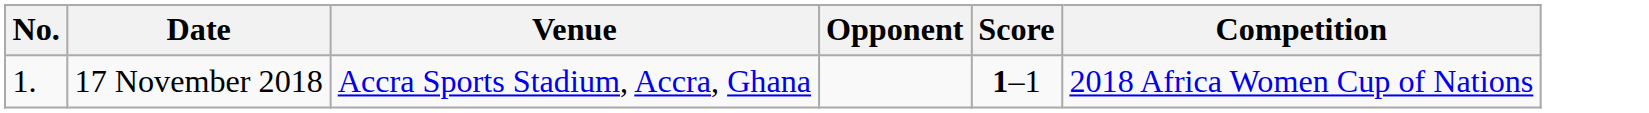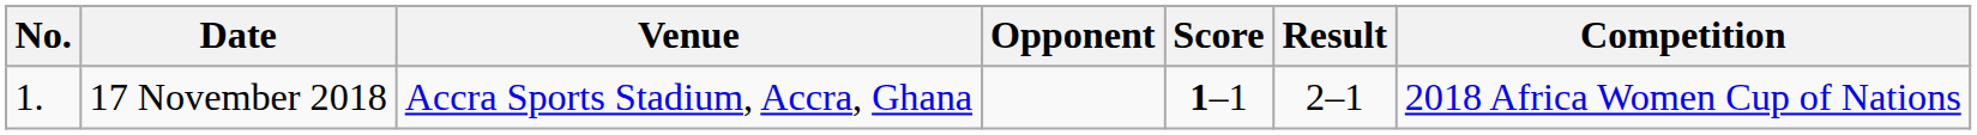 <table class="wikitable">
 <tr>
 <th>No.</th>
 <th>Date</th>
 <th>Venue</th>
 <th>Opponent</th>
 <th>Score</th>
+<th>Result</th>
 <th>Competition</th>
 </tr>
 <tr>
 <td>1.</td>
 <td>17 November 2018</td>
 <td><a href='#'>Accra Sports Stadium</a>, <a href='#'>Accra</a>, <a href='#'>Ghana</a></td>
 <td></td>
 <td align=center><strong>1</strong>–1</td>
+<td align=center>2–1</td>
 <td><a href='#'>2018 Africa Women Cup of Nations</a></td>
 </tr>
 </table>
